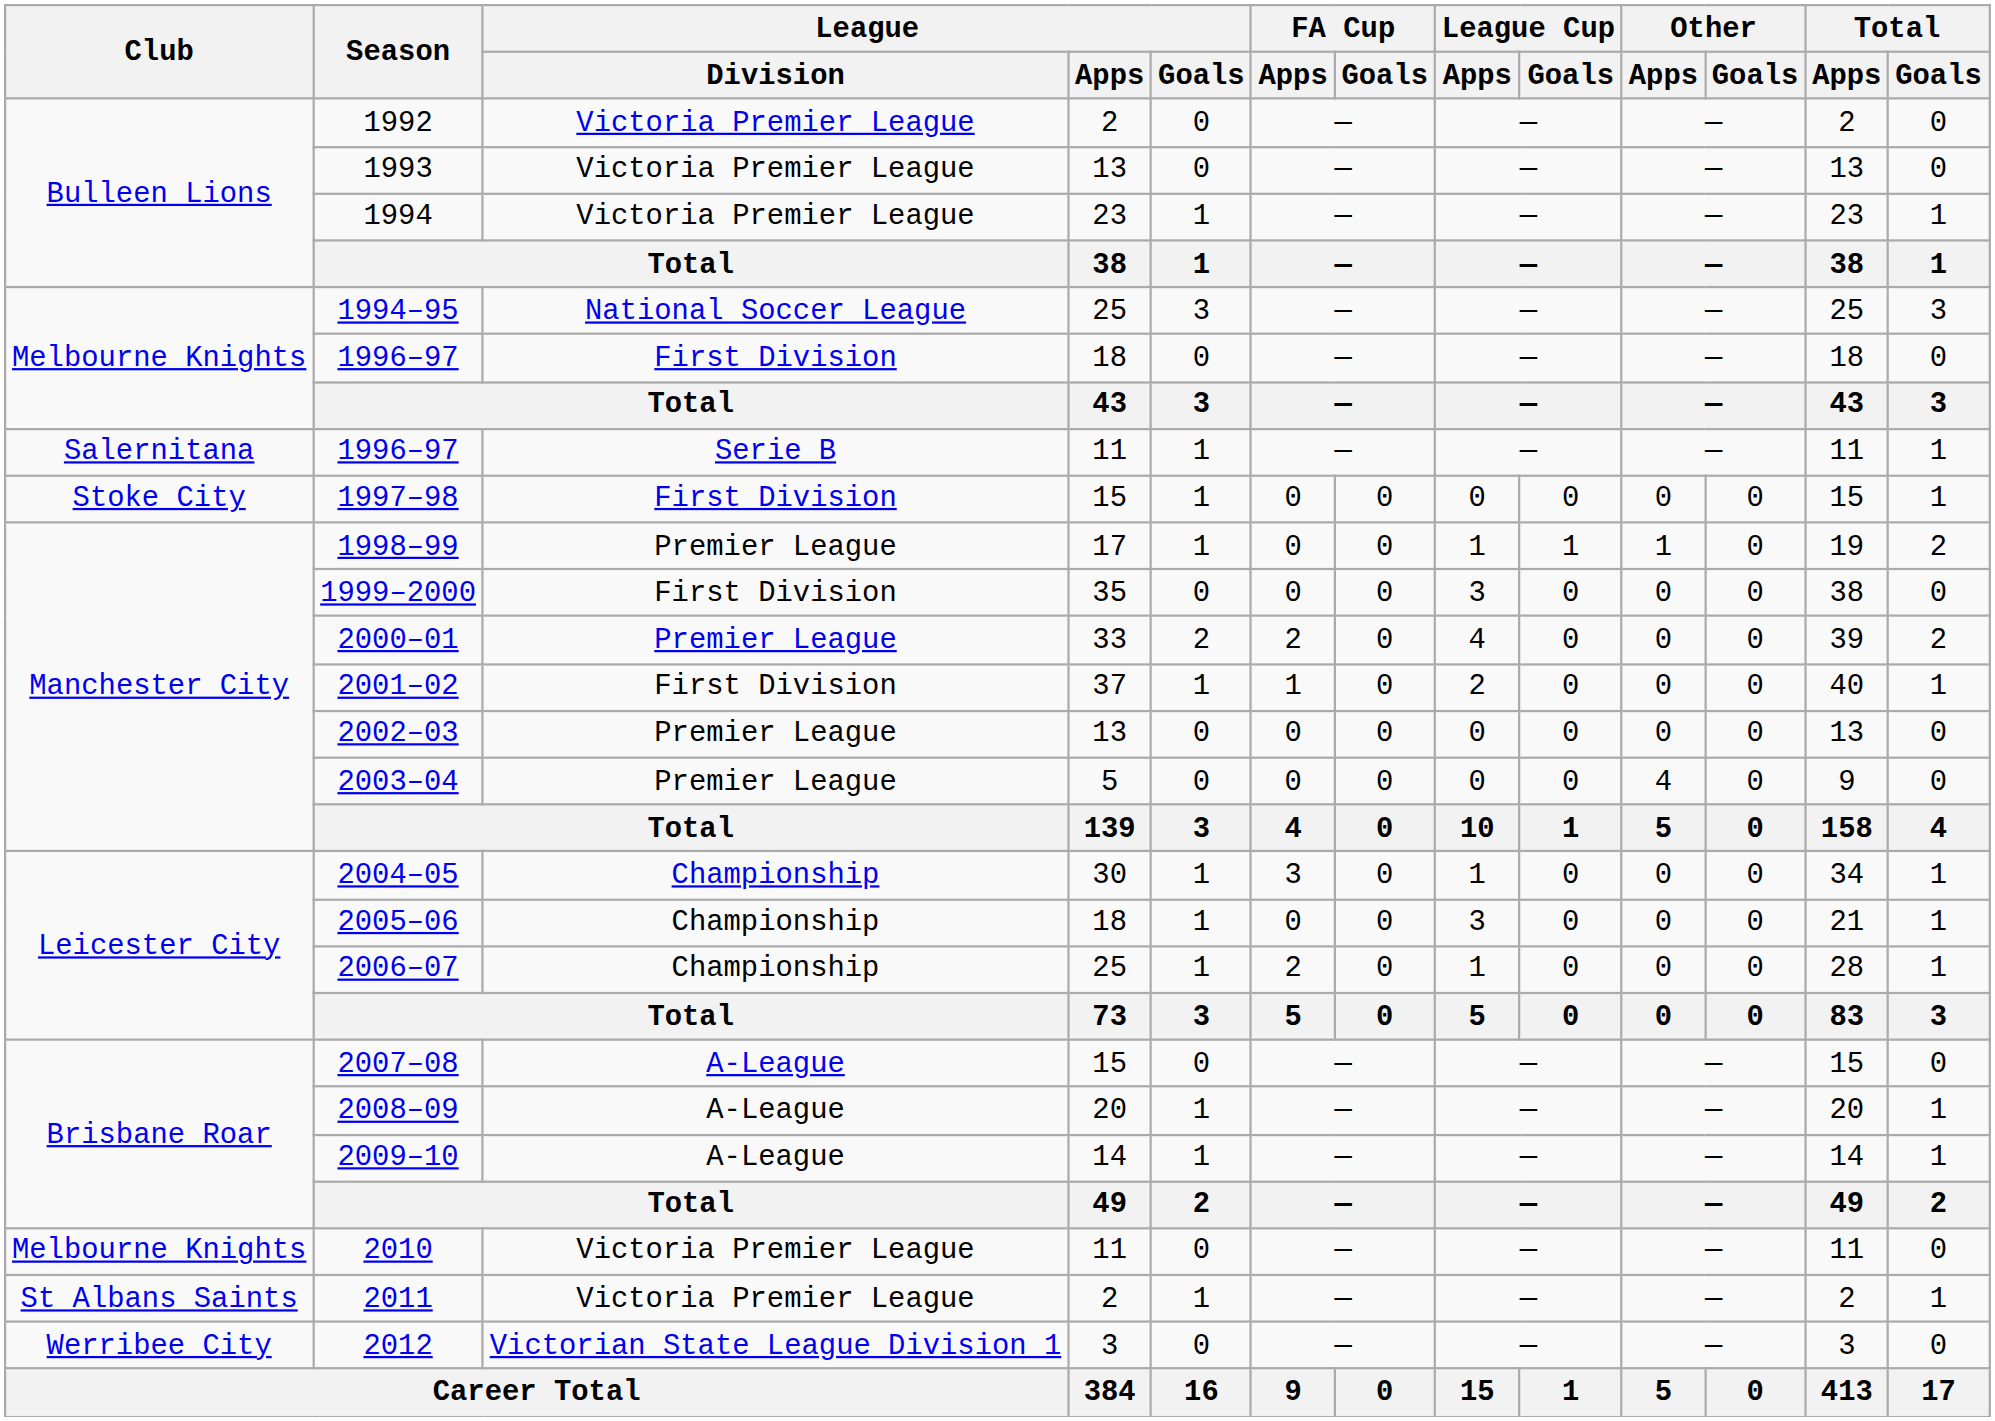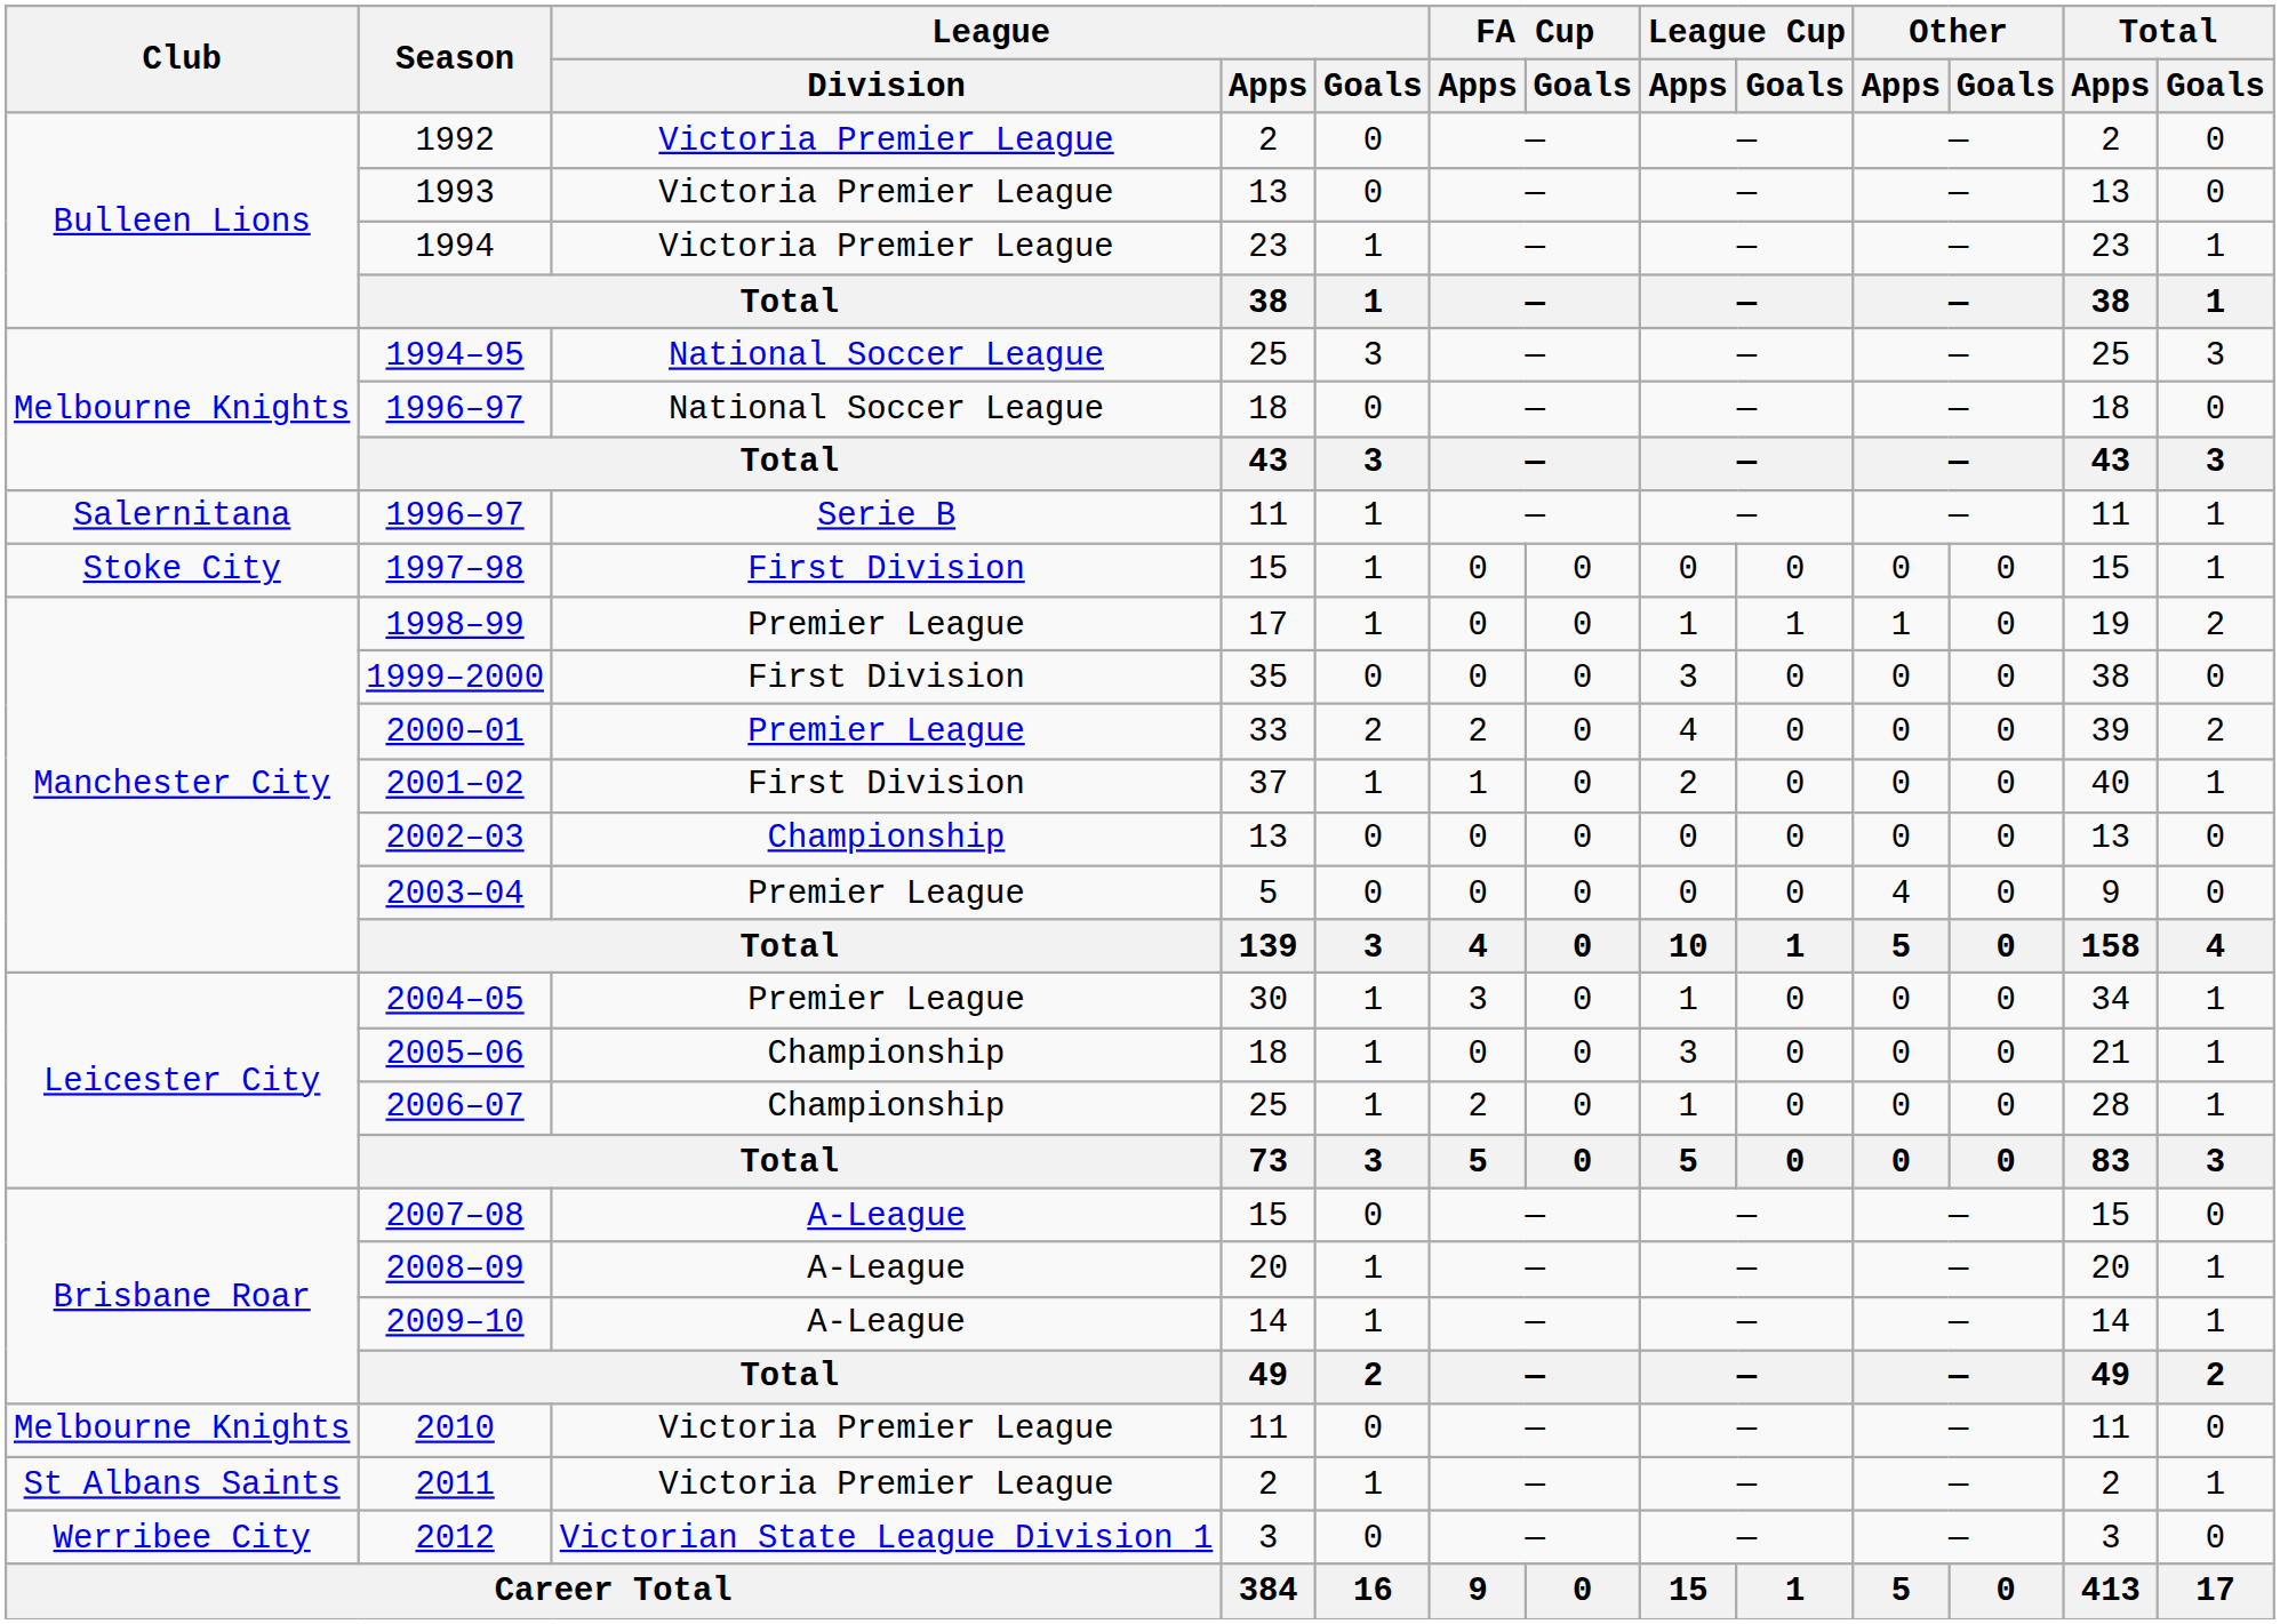 <table class="wikitable" style="text-align: center">
 <tr>
 <th rowspan="2">Club</th>
 <th rowspan="2">Season</th>
 <th colspan="3">League</th>
 <th colspan="2">FA Cup</th>
 <th colspan="2">League Cup</th>
 <th colspan="2">Other</th>
 <th colspan="2">Total</th>
 </tr>
 <tr>
 <th>Division</th>
 <th>Apps</th>
 <th>Goals</th>
 <th>Apps</th>
 <th>Goals</th>
 <th>Apps</th>
 <th>Goals</th>
 <th>Apps</th>
 <th>Goals</th>
 <th>Apps</th>
 <th>Goals</th>
 </tr>
 <tr>
 <td rowspan="4"><a href='#'>Bulleen Lions</a></td>
 <td>1992</td>
 <td><a href='#'>Victoria Premier League</a></td>
 <td>2</td>
 <td>0</td>
 <td colspan="2">—</td>
 <td colspan="2">—</td>
 <td colspan="2">—</td>
 <td>2</td>
 <td>0</td>
 </tr>
 <tr>
 <td>1993</td>
 <td>Victoria Premier League</td>
 <td>13</td>
 <td>0</td>
 <td colspan="2">—</td>
 <td colspan="2">—</td>
 <td colspan="2">—</td>
 <td>13</td>
 <td>0</td>
 </tr>
 <tr>
 <td>1994</td>
 <td>Victoria Premier League</td>
 <td>23</td>
 <td>1</td>
 <td colspan="2">—</td>
 <td colspan="2">—</td>
 <td colspan="2">—</td>
 <td>23</td>
 <td>1</td>
 </tr>
 <tr>
 <th colspan="2">Total</th>
 <th>38</th>
 <th>1</th>
 <th colspan="2">—</th>
 <th colspan="2">—</th>
 <th colspan="2">—</th>
 <th>38</th>
 <th>1</th>
 </tr>
 <tr>
 <td rowspan="3"><a href='#'>Melbourne Knights</a></td>
 <td><a href='#'>1994–95</a></td>
 <td><a href='#'>National Soccer League</a></td>
 <td>25</td>
 <td>3</td>
 <td colspan="2">—</td>
 <td colspan="2">—</td>
 <td colspan="2">—</td>
 <td>25</td>
 <td>3</td>
 </tr>
 <tr>
 <td><a href='#'>1996–97</a></td>
-<td><a href='#'>First Division</a></td>
+<td>National Soccer League</td>
 <td>18</td>
 <td>0</td>
 <td colspan="2">—</td>
 <td colspan="2">—</td>
 <td colspan="2">—</td>
 <td>18</td>
 <td>0</td>
 </tr>
 <tr>
 <th colspan="2">Total</th>
 <th>43</th>
 <th>3</th>
 <th colspan="2">—</th>
 <th colspan="2">—</th>
 <th colspan="2">—</th>
 <th>43</th>
 <th>3</th>
 </tr>
 <tr>
 <td><a href='#'>Salernitana</a></td>
 <td><a href='#'>1996–97</a></td>
 <td><a href='#'>Serie B</a></td>
 <td>11</td>
 <td>1</td>
 <td colspan="2">—</td>
 <td colspan="2">—</td>
 <td colspan="2">—</td>
 <td>11</td>
 <td>1</td>
 </tr>
 <tr>
 <td><a href='#'>Stoke City</a></td>
 <td><a href='#'>1997–98</a></td>
 <td><a href='#'>First Division</a></td>
 <td>15</td>
 <td>1</td>
 <td>0</td>
 <td>0</td>
 <td>0</td>
 <td>0</td>
 <td>0</td>
 <td>0</td>
 <td>15</td>
 <td>1</td>
 </tr>
 <tr>
 <td rowspan="7"><a href='#'>Manchester City</a></td>
 <td><a href='#'>1998–99</a></td>
 <td>Premier League</td>
 <td>17</td>
 <td>1</td>
 <td>0</td>
 <td>0</td>
 <td>1</td>
 <td>1</td>
 <td>1</td>
 <td>0</td>
 <td>19</td>
 <td>2</td>
 </tr>
 <tr>
 <td><a href='#'>1999–2000</a></td>
 <td>First Division</td>
 <td>35</td>
 <td>0</td>
 <td>0</td>
 <td>0</td>
 <td>3</td>
 <td>0</td>
 <td>0</td>
 <td>0</td>
 <td>38</td>
 <td>0</td>
 </tr>
 <tr>
 <td><a href='#'>2000–01</a></td>
 <td><a href='#'>Premier League</a></td>
 <td>33</td>
 <td>2</td>
 <td>2</td>
 <td>0</td>
 <td>4</td>
 <td>0</td>
 <td>0</td>
 <td>0</td>
 <td>39</td>
 <td>2</td>
 </tr>
 <tr>
 <td><a href='#'>2001–02</a></td>
 <td>First Division</td>
 <td>37</td>
 <td>1</td>
 <td>1</td>
 <td>0</td>
 <td>2</td>
 <td>0</td>
 <td>0</td>
 <td>0</td>
 <td>40</td>
 <td>1</td>
 </tr>
 <tr>
 <td><a href='#'>2002–03</a></td>
-<td>Premier League</td>
+<td><a href='#'>Championship</a></td>
 <td>13</td>
 <td>0</td>
 <td>0</td>
 <td>0</td>
 <td>0</td>
 <td>0</td>
 <td>0</td>
 <td>0</td>
 <td>13</td>
 <td>0</td>
 </tr>
 <tr>
 <td><a href='#'>2003–04</a></td>
 <td>Premier League</td>
 <td>5</td>
 <td>0</td>
 <td>0</td>
 <td>0</td>
 <td>0</td>
 <td>0</td>
 <td>4</td>
 <td>0</td>
 <td>9</td>
 <td>0</td>
 </tr>
 <tr>
 <th colspan="2">Total</th>
 <th>139</th>
 <th>3</th>
 <th>4</th>
 <th>0</th>
 <th>10</th>
 <th>1</th>
 <th>5</th>
 <th>0</th>
 <th>158</th>
 <th>4</th>
 </tr>
 <tr>
 <td rowspan="4"><a href='#'>Leicester City</a></td>
 <td><a href='#'>2004–05</a></td>
-<td><a href='#'>Championship</a></td>
+<td>Premier League</td>
 <td>30</td>
 <td>1</td>
 <td>3</td>
 <td>0</td>
 <td>1</td>
 <td>0</td>
 <td>0</td>
 <td>0</td>
 <td>34</td>
 <td>1</td>
 </tr>
 <tr>
 <td><a href='#'>2005–06</a></td>
 <td>Championship</td>
 <td>18</td>
 <td>1</td>
 <td>0</td>
 <td>0</td>
 <td>3</td>
 <td>0</td>
 <td>0</td>
 <td>0</td>
 <td>21</td>
 <td>1</td>
 </tr>
 <tr>
 <td><a href='#'>2006–07</a></td>
 <td>Championship</td>
 <td>25</td>
 <td>1</td>
 <td>2</td>
 <td>0</td>
 <td>1</td>
 <td>0</td>
 <td>0</td>
 <td>0</td>
 <td>28</td>
 <td>1</td>
 </tr>
 <tr>
 <th colspan="2">Total</th>
 <th>73</th>
 <th>3</th>
 <th>5</th>
 <th>0</th>
 <th>5</th>
 <th>0</th>
 <th>0</th>
 <th>0</th>
 <th>83</th>
 <th>3</th>
 </tr>
 <tr>
 <td rowspan="4"><a href='#'>Brisbane Roar</a></td>
 <td><a href='#'>2007–08</a></td>
 <td><a href='#'>A-League</a></td>
 <td>15</td>
 <td>0</td>
 <td colspan="2">—</td>
 <td colspan="2">—</td>
 <td colspan="2">—</td>
 <td>15</td>
 <td>0</td>
 </tr>
 <tr>
 <td><a href='#'>2008–09</a></td>
 <td>A-League</td>
 <td>20</td>
 <td>1</td>
 <td colspan="2">—</td>
 <td colspan="2">—</td>
 <td colspan="2">—</td>
 <td>20</td>
 <td>1</td>
 </tr>
 <tr>
 <td><a href='#'>2009–10</a></td>
 <td>A-League</td>
 <td>14</td>
 <td>1</td>
 <td colspan="2">—</td>
 <td colspan="2">—</td>
 <td colspan="2">—</td>
 <td>14</td>
 <td>1</td>
 </tr>
 <tr>
 <th colspan="2">Total</th>
 <th>49</th>
 <th>2</th>
 <th colspan="2">—</th>
 <th colspan="2">—</th>
 <th colspan="2">—</th>
 <th>49</th>
 <th>2</th>
 </tr>
 <tr>
 <td><a href='#'>Melbourne Knights</a></td>
 <td><a href='#'>2010</a></td>
 <td>Victoria Premier League</td>
 <td>11</td>
 <td>0</td>
 <td colspan="2">—</td>
 <td colspan="2">—</td>
 <td colspan="2">—</td>
 <td>11</td>
 <td>0</td>
 </tr>
 <tr>
 <td><a href='#'>St Albans Saints</a></td>
 <td><a href='#'>2011</a></td>
 <td>Victoria Premier League</td>
 <td>2</td>
 <td>1</td>
 <td colspan="2">—</td>
 <td colspan="2">—</td>
 <td colspan="2">—</td>
 <td>2</td>
 <td>1</td>
 </tr>
 <tr>
 <td><a href='#'>Werribee City</a></td>
 <td><a href='#'>2012</a></td>
 <td><a href='#'>Victorian State League Division 1</a></td>
 <td>3</td>
 <td>0</td>
 <td colspan="2">—</td>
 <td colspan="2">—</td>
 <td colspan="2">—</td>
 <td>3</td>
 <td>0</td>
 </tr>
 <tr>
 <th colspan="3">Career Total</th>
 <th>384</th>
 <th>16</th>
 <th>9</th>
 <th>0</th>
 <th>15</th>
 <th>1</th>
 <th>5</th>
 <th>0</th>
 <th>413</th>
 <th>17</th>
 </tr>
 </table>
